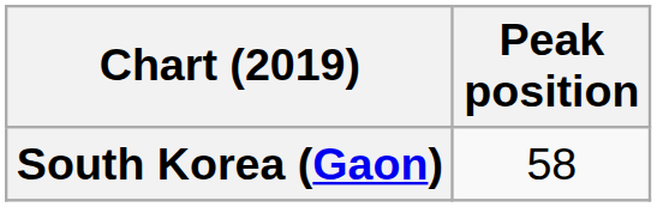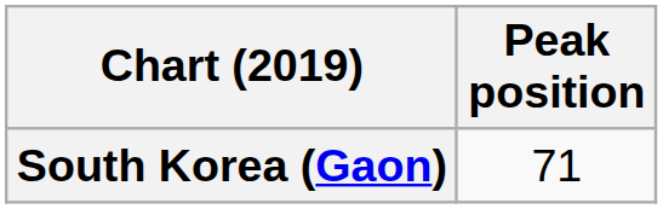 <table class="wikitable plainrowheaders" style="text-align:center">
 <tr>
 <th>Chart (2019)</th>
 <th>Peak<br>position</th>
 </tr>
 <tr>
 <th scope="row">South Korea (<a href='#'>Gaon</a>)</th>
-<td>58</td>
+<td>71</td>
 </tr>
 </table>
